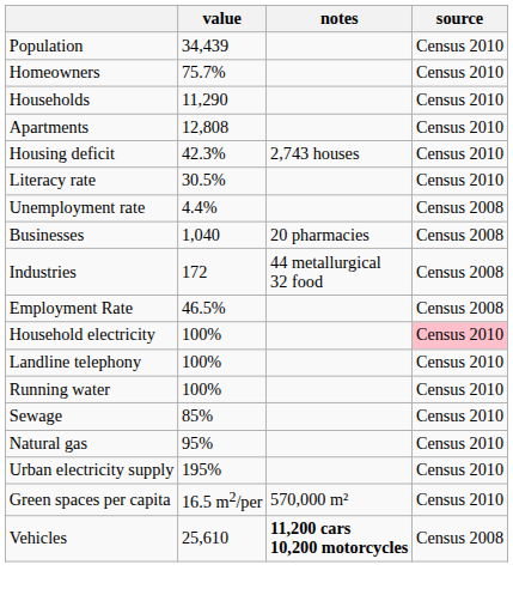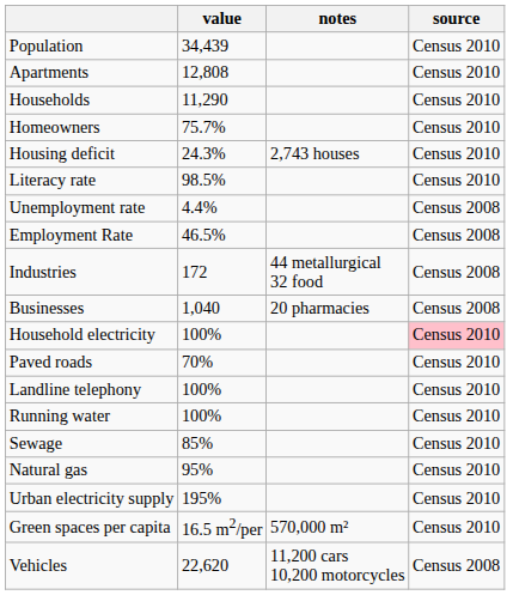 <table class="wikitable">
 <tr>
 <th></th>
 <th>value</th>
 <th>notes</th>
 <th>source</th>
 </tr>
 <tr>
 <td>Population</td>
 <td>34,439</td>
 <td></td>
 <td>Census 2010</td>
 </tr>
 <tr>
-<td>Homeowners</td>
-<td>75.7%</td>
+<td>Apartments</td>
+<td>12,808</td>
 <td></td>
 <td>Census 2010</td>
 </tr>
 <tr>
 <td>Households</td>
 <td>11,290</td>
 <td></td>
 <td>Census 2010</td>
 </tr>
 <tr>
-<td>Apartments</td>
-<td>12,808</td>
+<td>Homeowners</td>
+<td>75.7%</td>
 <td></td>
 <td>Census 2010</td>
 </tr>
 <tr>
 <td>Housing deficit</td>
-<td>42.3%</td>
+<td>24.3%</td>
 <td>2,743 houses</td>
 <td>Census 2010</td>
 </tr>
 <tr>
 <td>Literacy rate</td>
-<td>30.5%</td>
+<td>98.5%</td>
 <td></td>
 <td>Census 2010</td>
 </tr>
 <tr>
 <td>Unemployment rate</td>
 <td>4.4%</td>
 <td></td>
 <td>Census 2008</td>
 </tr>
 <tr>
-<td>Businesses</td>
-<td>1,040</td>
-<td>20 pharmacies</td>
+<td>Employment Rate</td>
+<td>46.5%</td>
+<td></td>
 <td>Census 2008</td>
 </tr>
 <tr>
 <td>Industries</td>
 <td>172</td>
 <td>44 metallurgical<br>32 food</td>
 <td>Census 2008</td>
 </tr>
 <tr>
-<td>Employment Rate</td>
-<td>46.5%</td>
-<td></td>
+<td>Businesses</td>
+<td>1,040</td>
+<td>20 pharmacies</td>
 <td>Census 2008</td>
 </tr>
 <tr>
 <td>Household electricity</td>
 <td>100%</td>
 <td></td>
 <td style="background: pink;">Census 2010</td>
+</tr>
+<tr>
+<td>Paved roads</td>
+<td>70%</td>
+<td></td>
+<td>Census 2010</td>
 </tr>
 <tr>
 <td>Landline telephony</td>
 <td>100%</td>
 <td></td>
 <td>Census 2010</td>
 </tr>
 <tr>
 <td>Running water</td>
 <td>100%</td>
 <td></td>
 <td>Census 2010</td>
 </tr>
 <tr>
 <td>Sewage</td>
 <td>85%</td>
 <td></td>
 <td>Census 2010</td>
 </tr>
 <tr>
 <td>Natural gas</td>
 <td>95%</td>
 <td></td>
 <td>Census 2010</td>
 </tr>
 <tr>
 <td>Urban electricity supply</td>
 <td>195%</td>
 <td></td>
 <td>Census 2010</td>
 </tr>
 <tr>
 <td>Green spaces per capita</td>
 <td>16.5 m<sup>2</sup>/per</td>
 <td>570,000 m²</td>
 <td>Census 2010</td>
 </tr>
 <tr>
 <td>Vehicles</td>
-<td>25,610</td>
-<td><strong>11,200 cars<br>10,200 motorcycles</strong></td>
+<td>22,620</td>
+<td>11,200 cars<br>10,200 motorcycles</td>
 <td>Census 2008</td>
 </tr>
 </table>
